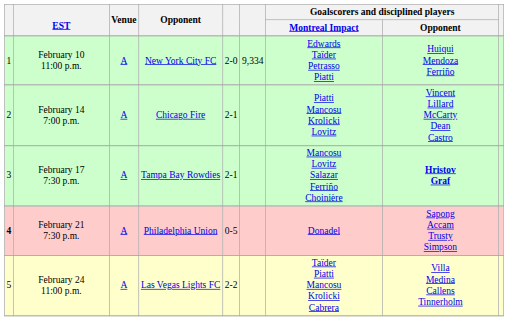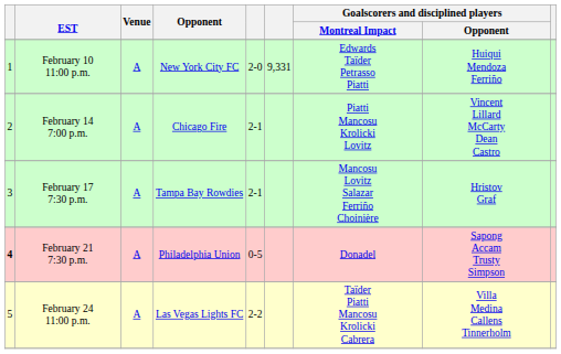 <table class="wikitable" Style="text-align: center;font-size:85%">
 <tr>
 <th rowspan="2"></th>
 <th rowspan="2" style="width:130px"><br><a href='#'>EST</a></th>
 <th rowspan="2">Venue</th>
 <th rowspan="2">Opponent</th>
 <th rowspan="2"><br></th>
 <th rowspan="2"></th>
 <th colspan="2">Goalscorers and disciplined players</th>
 <th rowspan="2"></th>
 </tr>
 <tr>
 <th style="width:160px"><a href='#'>Montreal Impact</a></th>
 <th style="width:160px">Opponent</th>
 </tr>
 <tr>
 </tr>
 <tr style="background:#cfc">
 <td>1</td>
 <td>February 10<br>11:00 p.m.</td>
 <td><a href='#'>A</a></td>
 <td><a href='#'>New York City FC</a></td>
 <td>2-0</td>
-<td>9,334</td>
+<td>9,331</td>
 <td><a href='#'>Edwards</a> <br><a href='#'>Taïder</a> <br><a href='#'>Petrasso</a> <br><a href='#'>Piatti</a> </td>
 <td><a href='#'>Huiqui</a> <br><a href='#'>Mendoza</a> <br><a href='#'>Ferriño</a> </td>
 <td></td>
 </tr>
 <tr>
 </tr>
 <tr style="background:#cfc">
 <td>2</td>
 <td>February 14<br>7:00 p.m.</td>
 <td><a href='#'>A</a></td>
 <td><a href='#'>Chicago Fire</a></td>
 <td>2-1</td>
 <td></td>
 <td><a href='#'>Piatti</a> <br><a href='#'>Mancosu</a> <br><a href='#'>Krolicki</a> <br><a href='#'>Lovitz</a> </td>
 <td><a href='#'>Vincent</a> <br><a href='#'>Lillard</a> <br><a href='#'>McCarty</a> <br><a href='#'>Dean</a> <br><a href='#'>Castro</a> </td>
 <td></td>
 </tr>
 <tr>
 </tr>
 <tr style="background:#cfc">
 <td>3</td>
 <td>February 17<br>7:30 p.m.</td>
 <td><a href='#'>A</a></td>
 <td><a href='#'>Tampa Bay Rowdies</a></td>
 <td>2-1</td>
 <td></td>
 <td><a href='#'>Mancosu</a> <br><a href='#'>Lovitz</a> <br><a href='#'>Salazar</a> <br><a href='#'>Ferriño</a> <br><a href='#'>Choinière</a> </td>
-<td><strong><a href='#'>Hristov</a> <br><a href='#'>Graf</a> </strong></td>
+<td><a href='#'>Hristov</a> <br><a href='#'>Graf</a> </td>
 <td></td>
 </tr>
 <tr>
 </tr>
 <tr style="background:#fcc">
 <td><strong>4</strong></td>
 <td>February 21<br>7:30 p.m.</td>
 <td><a href='#'>A</a></td>
 <td><a href='#'>Philadelphia Union</a></td>
 <td>0-5</td>
 <td></td>
 <td><a href='#'>Donadel</a> </td>
 <td><a href='#'>Sapong</a> <br><a href='#'>Accam</a> <br><a href='#'>Trusty</a> <br><a href='#'>Simpson</a> </td>
 <td></td>
 </tr>
 <tr>
 </tr>
 <tr style="background:#ffc">
 <td>5</td>
 <td>February 24<br>11:00 p.m.</td>
 <td><a href='#'>A</a></td>
 <td><a href='#'>Las Vegas Lights FC</a></td>
 <td>2-2</td>
 <td></td>
 <td><a href='#'>Taïder</a> <br><a href='#'>Piatti</a> <br><a href='#'>Mancosu</a> <br><a href='#'>Krolicki</a> <br><a href='#'>Cabrera</a> </td>
 <td><a href='#'>Villa</a> <br><a href='#'>Medina</a> <br><a href='#'>Callens</a> <br><a href='#'>Tinnerholm</a> </td>
 <td></td>
 </tr>
 <tr>
 </tr>
 </table>
